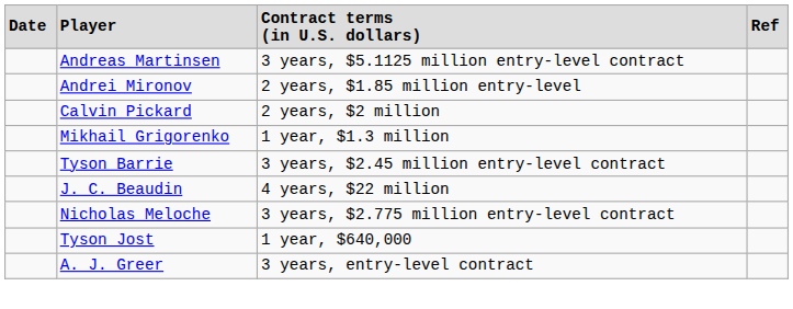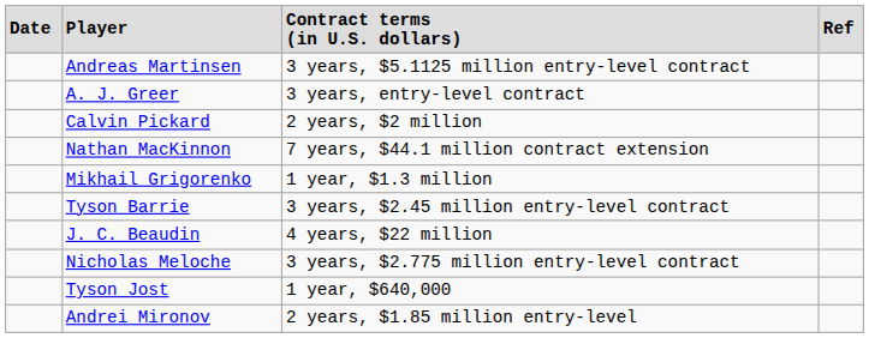 <table class="wikitable" style="border-collapse: collapse; width: 50em; padding: 3;">
 <tr style="background:#ddd;">
 <td><strong>Date</strong></td>
 <td><strong>Player</strong></td>
 <td><strong>Contract terms</strong><br><strong>(in U.S. dollars)</strong></td>
 <td><strong>Ref</strong></td>
 </tr>
 <tr>
 <td></td>
 <td><a href='#'>Andreas Martinsen</a></td>
 <td>3 years, $5.1125 million entry-level contract</td>
 <td></td>
 </tr>
 <tr>
 <td></td>
-<td><a href='#'>Andrei Mironov</a></td>
-<td>2 years, $1.85 million entry-level</td>
+<td><a href='#'>A. J. Greer</a></td>
+<td>3 years, entry-level contract</td>
 <td></td>
 </tr>
 <tr>
 <td></td>
 <td><a href='#'>Calvin Pickard</a></td>
 <td>2 years, $2 million</td>
+<td></td>
+</tr>
+<tr>
+<td></td>
+<td><a href='#'>Nathan MacKinnon</a></td>
+<td>7 years, $44.1 million contract extension</td>
 <td></td>
 </tr>
 <tr>
 <td></td>
 <td><a href='#'>Mikhail Grigorenko</a></td>
 <td>1 year, $1.3 million</td>
 <td></td>
 </tr>
 <tr>
 <td></td>
 <td><a href='#'>Tyson Barrie</a></td>
 <td>3 years, $2.45 million entry-level contract</td>
 <td></td>
 </tr>
 <tr>
 <td></td>
 <td><a href='#'>J. C. Beaudin</a></td>
 <td>4 years, $22 million</td>
 <td></td>
 </tr>
 <tr>
 <td></td>
 <td><a href='#'>Nicholas Meloche</a></td>
 <td>3 years, $2.775 million entry-level contract</td>
 <td></td>
 </tr>
 <tr>
 <td></td>
 <td><a href='#'>Tyson Jost</a></td>
 <td>1 year, $640,000</td>
 <td></td>
 </tr>
 <tr>
 <td></td>
-<td><a href='#'>A. J. Greer</a></td>
-<td>3 years, entry-level contract</td>
+<td><a href='#'>Andrei Mironov</a></td>
+<td>2 years, $1.85 million entry-level</td>
 <td></td>
 </tr>
 </table>
